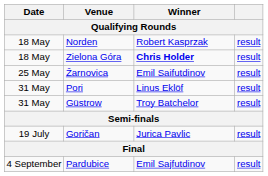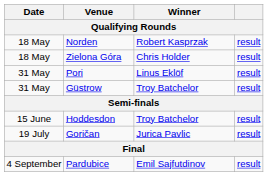 <table class=wikitable>
 <tr>
 <th>Date</th>
 <th width=110px>Venue</th>
 <th width=160px>Winner</th>
 <th width=40px></th>
 </tr>
 <tr>
 <th colspan=4>Qualifying Rounds</th>
 </tr>
 <tr>
 <td align=center>18 May</td>
 <td> <a href='#'>Norden</a></td>
 <td> <a href='#'>Robert Kasprzak</a></td>
 <td align=center><a href='#'>result</a></td>
 </tr>
 <tr>
 <td align=center>18 May</td>
 <td> <a href='#'>Zielona Góra</a></td>
-<td><strong> <a href='#'>Chris Holder</a></strong></td>
-<td align=center><a href='#'>result</a></td>
-</tr>
-<tr>
-<td align=center>25 May</td>
-<td> <a href='#'>Žarnovica</a></td>
-<td> <a href='#'>Emil Saifutdinov</a></td>
+<td> <a href='#'>Chris Holder</a></td>
 <td align=center><a href='#'>result</a></td>
 </tr>
 <tr>
 <td align=center>31 May</td>
 <td> <a href='#'>Pori</a></td>
 <td> <a href='#'>Linus Eklöf</a></td>
 <td align=center><a href='#'>result</a></td>
 </tr>
 <tr>
 <td align=center>31 May</td>
 <td> <a href='#'>Güstrow</a></td>
 <td> <a href='#'>Troy Batchelor</a></td>
 <td align=center><a href='#'>result</a></td>
 </tr>
 <tr>
 <th colspan=4>Semi-finals</th>
 </tr>
 <tr>
+<td align=center>15 June</td>
+<td> <a href='#'>Hoddesdon</a></td>
+<td> <a href='#'>Troy Batchelor</a></td>
+<td align=center><a href='#'>result</a></td>
+</tr>
+<tr>
 <td align=center>19 July</td>
 <td> <a href='#'>Goričan</a></td>
 <td> <a href='#'>Jurica Pavlic</a></td>
 <td align=center><a href='#'>result</a></td>
 </tr>
 <tr>
 <th colspan=4>Final</th>
 </tr>
 <tr>
 <td align=center>4 September</td>
 <td> <a href='#'>Pardubice</a></td>
 <td> <a href='#'>Emil Sajfutdinov</a></td>
 <td align=center><a href='#'>result</a></td>
 </tr>
 </table>
